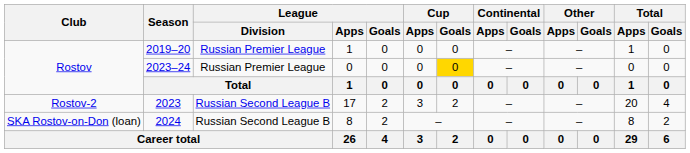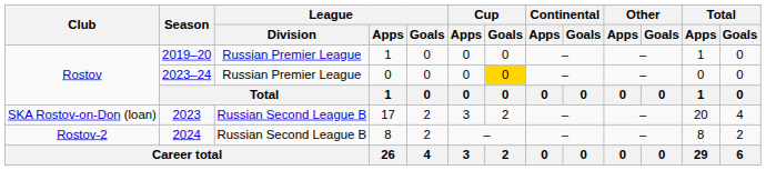 <table class="wikitable" style="text-align: center;">
 <tr>
 <th rowspan=2>Club</th>
 <th rowspan=2>Season</th>
 <th colspan=3>League</th>
 <th colspan=2>Cup</th>
 <th colspan=2>Continental</th>
 <th colspan=2>Other</th>
 <th colspan=2>Total</th>
 </tr>
 <tr>
 <th>Division</th>
 <th>Apps</th>
 <th>Goals</th>
 <th>Apps</th>
 <th>Goals</th>
 <th>Apps</th>
 <th>Goals</th>
 <th>Apps</th>
 <th>Goals</th>
 <th>Apps</th>
 <th>Goals</th>
 </tr>
 <tr>
 <td rowspan="3"><a href='#'>Rostov</a></td>
 <td><a href='#'>2019–20</a></td>
 <td><a href='#'>Russian Premier League</a></td>
 <td>1</td>
 <td>0</td>
 <td>0</td>
 <td>0</td>
 <td colspan=2>–</td>
 <td colspan=2>–</td>
 <td>1</td>
 <td>0</td>
 </tr>
 <tr>
 <td><a href='#'>2023–24</a></td>
 <td>Russian Premier League</td>
 <td>0</td>
 <td>0</td>
 <td>0</td>
 <td style="background: gold;">0</td>
 <td colspan=2>–</td>
 <td colspan=2>–</td>
 <td>0</td>
 <td>0</td>
 </tr>
 <tr>
 <th colspan=2>Total</th>
 <th>1</th>
 <th>0</th>
 <th>0</th>
 <th>0</th>
 <th>0</th>
 <th>0</th>
 <th>0</th>
 <th>0</th>
 <th>1</th>
 <th>0</th>
 </tr>
 <tr>
-<td><a href='#'>Rostov-2</a></td>
+<td><a href='#'>SKA Rostov-on-Don</a> (loan)</td>
 <td><a href='#'>2023</a></td>
 <td><a href='#'>Russian Second League B</a></td>
 <td>17</td>
 <td>2</td>
 <td>3</td>
 <td>2</td>
 <td colspan=2>–</td>
 <td colspan=2>–</td>
 <td>20</td>
 <td>4</td>
 </tr>
 <tr>
-<td><a href='#'>SKA Rostov-on-Don</a> (loan)</td>
+<td><a href='#'>Rostov-2</a></td>
 <td><a href='#'>2024</a></td>
 <td>Russian Second League B</td>
 <td>8</td>
 <td>2</td>
 <td colspan=2>–</td>
 <td colspan=2>–</td>
 <td colspan=2>–</td>
 <td>8</td>
 <td>2</td>
 </tr>
 <tr>
 <th colspan=3>Career total</th>
 <th>26</th>
 <th>4</th>
 <th>3</th>
 <th>2</th>
 <th>0</th>
 <th>0</th>
 <th>0</th>
 <th>0</th>
 <th>29</th>
 <th>6</th>
 </tr>
 </table>
